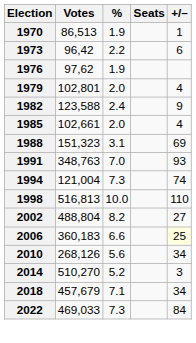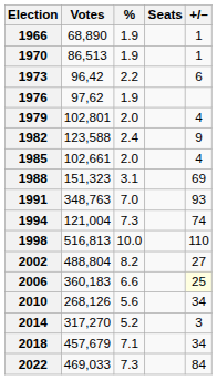 <table class="wikitable" style="text-align:center;">
 <tr>
 <th rowspan=1>Election</th>
 <th colspan=1>Votes</th>
 <th colspan=1>%</th>
 <th rowspan=1>Seats</th>
 <th rowspan=1>+/–</th>
+</tr>
+<tr>
+<th><strong>1966</strong></th>
+<td>68,890</td>
+<td>1.9</td>
+<td></td>
+<td> 1</td>
 </tr>
 <tr>
 <th><strong>1970</strong></th>
 <td>86,513</td>
 <td>1.9</td>
 <td></td>
 <td> 1</td>
 </tr>
 <tr>
 <th><strong>1973</strong></th>
 <td>96,42</td>
 <td>2.2</td>
 <td></td>
 <td> 6</td>
 </tr>
 <tr>
 <th><strong>1976</strong></th>
 <td>97,62</td>
 <td>1.9</td>
 <td></td>
 <td></td>
 </tr>
 <tr>
 <th><strong>1979</strong></th>
 <td>102,801</td>
 <td>2.0</td>
 <td></td>
 <td> 4</td>
 </tr>
 <tr>
 <th><strong>1982</strong></th>
 <td>123,588</td>
 <td>2.4</td>
 <td></td>
 <td> 9</td>
 </tr>
 <tr>
 <th><strong>1985</strong></th>
 <td>102,661</td>
 <td>2.0</td>
 <td></td>
 <td> 4</td>
 </tr>
 <tr>
 <th><strong>1988</strong></th>
 <td>151,323</td>
 <td>3.1</td>
 <td></td>
 <td> 69</td>
 </tr>
 <tr>
 <th><strong>1991</strong></th>
 <td>348,763</td>
 <td>7.0</td>
 <td></td>
 <td> 93</td>
 </tr>
 <tr>
 <th><strong>1994</strong></th>
 <td>121,004</td>
 <td>7.3</td>
 <td></td>
 <td> 74</td>
 </tr>
 <tr>
 <th><strong>1998</strong></th>
 <td>516,813</td>
 <td>10.0</td>
 <td></td>
 <td> 110</td>
 </tr>
 <tr>
 <th><strong>2002</strong></th>
 <td>488,804</td>
 <td>8.2</td>
 <td></td>
 <td> 27</td>
 </tr>
 <tr>
 <th><strong>2006</strong></th>
 <td>360,183</td>
 <td>6.6</td>
 <td></td>
 <td style="background: lightyellow;"> 25</td>
 </tr>
 <tr>
 <th><strong>2010</strong></th>
 <td>268,126</td>
 <td>5.6</td>
 <td></td>
 <td> 34</td>
 </tr>
 <tr>
 <th><strong>2014</strong></th>
-<td>510,270</td>
+<td>317,270</td>
 <td>5.2</td>
 <td></td>
 <td> 3</td>
 </tr>
 <tr>
 <th><strong>2018</strong></th>
 <td>457,679</td>
 <td>7.1</td>
 <td></td>
 <td> 34</td>
 </tr>
 <tr>
 <th><strong>2022</strong></th>
 <td>469,033</td>
 <td>7.3</td>
 <td></td>
 <td> 84</td>
 </tr>
 </table>
